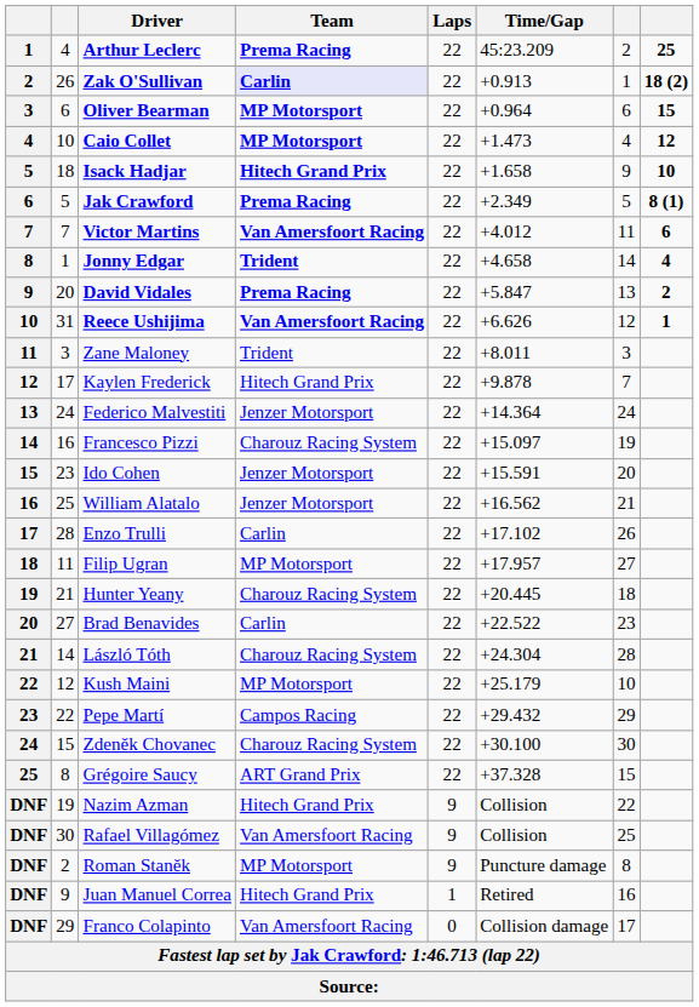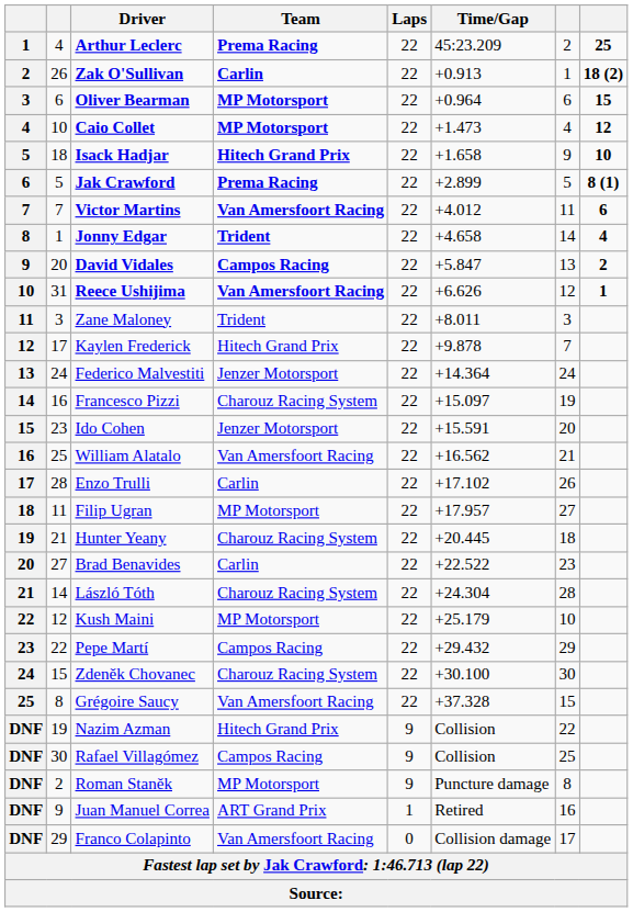 <table class="wikitable" style="font-size:85%">
 <tr>
 <th></th>
 <th></th>
 <th>Driver</th>
 <th>Team</th>
 <th>Laps</th>
 <th>Time/Gap</th>
 <th></th>
 <th></th>
 </tr>
 <tr>
 <th>1</th>
 <td align="center">4</td>
 <td><strong> <a href='#'>Arthur Leclerc</a></strong></td>
 <td><strong><a href='#'>Prema Racing</a></strong></td>
 <td align="center">22</td>
 <td>45:23.209</td>
 <td align="center">2</td>
 <td align="center"><strong>25</strong></td>
 </tr>
 <tr>
 <th>2</th>
 <td align="center">26</td>
 <td><strong> <a href='#'>Zak O'Sullivan</a></strong></td>
-<td style="background: lavender;"><strong><a href='#'>Carlin</a></strong></td>
+<td><strong><a href='#'>Carlin</a></strong></td>
 <td align="center">22</td>
 <td>+0.913</td>
 <td align="center">1</td>
 <td align="center"><strong>18 (2)</strong></td>
 </tr>
 <tr>
 <th>3</th>
 <td align="center">6</td>
 <td><strong> <a href='#'>Oliver Bearman</a></strong></td>
 <td><strong><a href='#'>MP Motorsport</a></strong></td>
 <td align="center">22</td>
 <td>+0.964</td>
 <td align="center">6</td>
 <td align="center"><strong>15</strong></td>
 </tr>
 <tr>
 <th>4</th>
 <td align="center">10</td>
 <td><strong> <a href='#'>Caio Collet</a></strong></td>
 <td><strong><a href='#'>MP Motorsport</a></strong></td>
 <td align="center">22</td>
 <td>+1.473</td>
 <td align="center">4</td>
 <td align="center"><strong>12</strong></td>
 </tr>
 <tr>
 <th>5</th>
 <td align="center">18</td>
 <td><strong> <a href='#'>Isack Hadjar</a></strong></td>
 <td><strong><a href='#'>Hitech Grand Prix</a></strong></td>
 <td align="center">22</td>
 <td>+1.658</td>
 <td align="center">9</td>
 <td align="center"><strong>10</strong></td>
 </tr>
 <tr>
 <th>6</th>
 <td align="center">5</td>
 <td> <strong><a href='#'>Jak Crawford</a></strong></td>
 <td><strong><a href='#'>Prema Racing</a></strong></td>
 <td align="center">22</td>
-<td>+2.349</td>
+<td>+2.899</td>
 <td align="center">5</td>
 <td align="center"><strong>8 (1)</strong></td>
 </tr>
 <tr>
 <th>7</th>
 <td align="center">7</td>
 <td> <strong><a href='#'>Victor Martins</a></strong></td>
 <td><strong><a href='#'>Van Amersfoort Racing</a></strong></td>
 <td align="center">22</td>
 <td>+4.012</td>
 <td align="center">11</td>
 <td align="center"><strong>6</strong></td>
 </tr>
 <tr>
 <th>8</th>
 <td align="center">1</td>
 <td> <strong><a href='#'>Jonny Edgar</a></strong></td>
 <td><strong><a href='#'>Trident</a></strong></td>
 <td align="center">22</td>
 <td>+4.658</td>
 <td align="center">14</td>
 <td align="center"><strong>4</strong></td>
 </tr>
 <tr>
 <th>9</th>
 <td align="center">20</td>
 <td><strong> <a href='#'>David Vidales</a></strong></td>
-<td><strong><a href='#'>Prema Racing</a></strong></td>
+<td><strong><a href='#'>Campos Racing</a></strong></td>
 <td align="center">22</td>
 <td>+5.847</td>
 <td align="center">13</td>
 <td align="center"><strong>2</strong></td>
 </tr>
 <tr>
 <th>10</th>
 <td align="center">31</td>
 <td><strong> <a href='#'>Reece Ushijima</a></strong></td>
 <td><strong><a href='#'>Van Amersfoort Racing</a></strong></td>
 <td align="center">22</td>
 <td>+6.626</td>
 <td align="center">12</td>
 <td align="center"><strong>1</strong></td>
 </tr>
 <tr>
 <th>11</th>
 <td align="center">3</td>
 <td> <a href='#'>Zane Maloney</a></td>
 <td><a href='#'>Trident</a></td>
 <td align="center">22</td>
 <td>+8.011</td>
 <td align="center">3</td>
 <td align="center"></td>
 </tr>
 <tr>
 <th>12</th>
 <td align="center">17</td>
 <td> <a href='#'>Kaylen Frederick</a></td>
 <td><a href='#'>Hitech Grand Prix</a></td>
 <td align="center">22</td>
 <td>+9.878</td>
 <td align="center">7</td>
 <td align="center"></td>
 </tr>
 <tr>
 <th>13</th>
 <td align="center">24</td>
 <td> <a href='#'>Federico Malvestiti</a></td>
 <td><a href='#'>Jenzer Motorsport</a></td>
 <td align="center">22</td>
 <td>+14.364</td>
 <td align="center">24</td>
 <td align="center"></td>
 </tr>
 <tr>
 <th>14</th>
 <td align="center">16</td>
 <td> <a href='#'>Francesco Pizzi</a></td>
 <td><a href='#'>Charouz Racing System</a></td>
 <td align="center">22</td>
 <td>+15.097</td>
 <td align="center">19</td>
 <td align="center"></td>
 </tr>
 <tr>
 <th>15</th>
 <td align="center">23</td>
 <td> <a href='#'>Ido Cohen</a></td>
 <td><a href='#'>Jenzer Motorsport</a></td>
 <td align="center">22</td>
 <td>+15.591</td>
 <td align="center">20</td>
 <td align="center"></td>
 </tr>
 <tr>
 <th>16</th>
 <td align="center">25</td>
 <td> <a href='#'>William Alatalo</a></td>
-<td><a href='#'>Jenzer Motorsport</a></td>
+<td><a href='#'>Van Amersfoort Racing</a></td>
 <td align="center">22</td>
 <td>+16.562</td>
 <td align="center">21</td>
 <td align="center"></td>
 </tr>
 <tr>
 <th>17</th>
 <td align="center">28</td>
 <td> <a href='#'>Enzo Trulli</a></td>
 <td><a href='#'>Carlin</a></td>
 <td align="center">22</td>
 <td>+17.102</td>
 <td align="center">26</td>
 <td align="center"></td>
 </tr>
 <tr>
 <th>18</th>
 <td align="center">11</td>
 <td> <a href='#'>Filip Ugran</a></td>
 <td><a href='#'>MP Motorsport</a></td>
 <td align="center">22</td>
 <td>+17.957</td>
 <td align="center">27</td>
 <td align="center"></td>
 </tr>
 <tr>
 <th>19</th>
 <td align="center">21</td>
 <td> <a href='#'>Hunter Yeany</a></td>
 <td><a href='#'>Charouz Racing System</a></td>
 <td align="center">22</td>
 <td>+20.445</td>
 <td align="center">18</td>
 <td align="center"></td>
 </tr>
 <tr>
 <th>20</th>
 <td align="center">27</td>
 <td> <a href='#'>Brad Benavides</a></td>
 <td><a href='#'>Carlin</a></td>
 <td align="center">22</td>
 <td>+22.522</td>
 <td align="center">23</td>
 <td align="center"></td>
 </tr>
 <tr>
 <th>21</th>
 <td align="center">14</td>
 <td> <a href='#'>László Tóth</a></td>
 <td><a href='#'>Charouz Racing System</a></td>
 <td align="center">22</td>
 <td>+24.304</td>
 <td align="center">28</td>
 <td align="center"></td>
 </tr>
 <tr>
 <th>22</th>
 <td align="center">12</td>
 <td> <a href='#'>Kush Maini</a></td>
 <td><a href='#'>MP Motorsport</a></td>
 <td align="center">22</td>
 <td>+25.179</td>
 <td align="center">10</td>
 <td align="center"></td>
 </tr>
 <tr>
 <th>23</th>
 <td align="center">22</td>
 <td> <a href='#'>Pepe Martí</a></td>
 <td><a href='#'>Campos Racing</a></td>
 <td align="center">22</td>
 <td>+29.432</td>
 <td align="center">29</td>
 <td align="center"></td>
 </tr>
 <tr>
 <th>24</th>
 <td align="center">15</td>
 <td> <a href='#'>Zdeněk Chovanec</a></td>
 <td><a href='#'>Charouz Racing System</a></td>
 <td align="center">22</td>
 <td>+30.100</td>
 <td align="center">30</td>
 <td align="center"></td>
 </tr>
 <tr>
 <th>25</th>
 <td align="center">8</td>
 <td> <a href='#'>Grégoire Saucy</a></td>
-<td><a href='#'>ART Grand Prix</a></td>
+<td><a href='#'>Van Amersfoort Racing</a></td>
 <td align="center">22</td>
 <td>+37.328</td>
 <td align="center">15</td>
 <td align="center"></td>
 </tr>
 <tr>
 <th>DNF</th>
 <td align="center">19</td>
 <td> <a href='#'>Nazim Azman</a></td>
 <td><a href='#'>Hitech Grand Prix</a></td>
 <td align="center">9</td>
 <td>Collision</td>
 <td align="center">22</td>
 <td align="center"></td>
 </tr>
 <tr>
 <th>DNF</th>
 <td align="center">30</td>
 <td> <a href='#'>Rafael Villagómez</a></td>
-<td><a href='#'>Van Amersfoort Racing</a></td>
+<td><a href='#'>Campos Racing</a></td>
 <td align="center">9</td>
 <td>Collision</td>
 <td align="center">25</td>
 <td align="center"></td>
 </tr>
 <tr>
 <th>DNF</th>
 <td align="center">2</td>
 <td> <a href='#'>Roman Staněk</a></td>
 <td><a href='#'>MP Motorsport</a></td>
 <td align="center">9</td>
 <td>Puncture damage</td>
 <td align="center">8</td>
 <td align="center"></td>
 </tr>
 <tr>
 <th>DNF</th>
 <td align="center">9</td>
 <td> <a href='#'>Juan Manuel Correa</a></td>
-<td><a href='#'>Hitech Grand Prix</a></td>
+<td><a href='#'>ART Grand Prix</a></td>
 <td align="center">1</td>
 <td>Retired</td>
 <td align="center">16</td>
 <td align="center"></td>
 </tr>
 <tr>
 <th>DNF</th>
 <td align="center">29</td>
 <td> <a href='#'>Franco Colapinto</a></td>
 <td><a href='#'>Van Amersfoort Racing</a></td>
 <td align="center">0</td>
 <td>Collision damage</td>
 <td align="center">17</td>
 <td align="center"></td>
 </tr>
 <tr>
 <th colspan="8"><em>Fastest lap set by</em> <strong> <a href='#'>Jak Crawford</a><strong><em>: 1:46.713 (lap 22)<em></th>
 </tr>
 <tr>
 <th colspan="8">Source:</th>
 </tr>
 </table>
